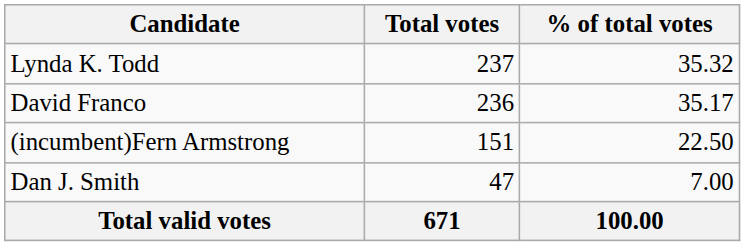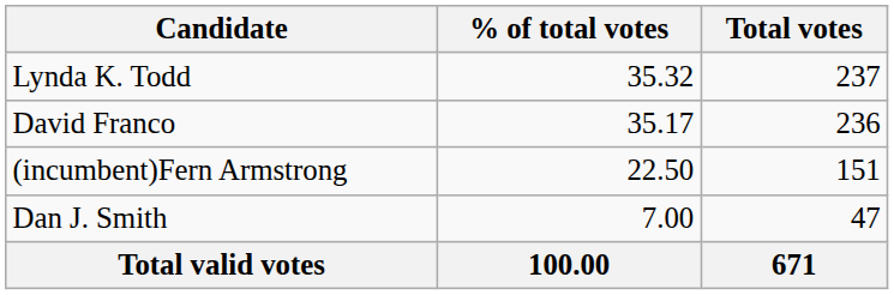 <table style="width:475px;" class="wikitable">
 <tr bgcolor="#EEEEEE">
 <th align="left">Candidate</th>
+<th align="right">% of total votes</th>
 <th align="right">Total votes</th>
-<th align="right">% of total votes</th>
 </tr>
 <tr>
 <td align="left">Lynda K. Todd</td>
+<td align="right">35.32</td>
 <td align="right">237</td>
-<td align="right">35.32</td>
 </tr>
 <tr>
 <td align="left">David Franco</td>
+<td align="right">35.17</td>
 <td align="right">236</td>
-<td align="right">35.17</td>
 </tr>
 <tr>
 <td align="left">(incumbent)Fern Armstrong</td>
+<td align="right">22.50</td>
 <td align="right">151</td>
-<td align="right">22.50</td>
 </tr>
 <tr>
 <td align="left">Dan J. Smith</td>
+<td align="right">7.00</td>
 <td align="right">47</td>
-<td align="right">7.00</td>
 </tr>
 <tr bgcolor="#EEEEEE">
 <th align="left">Total valid votes</th>
+<th align="right">100.00</th>
 <th align="right">671</th>
-<th align="right">100.00</th>
 </tr>
 </table>
